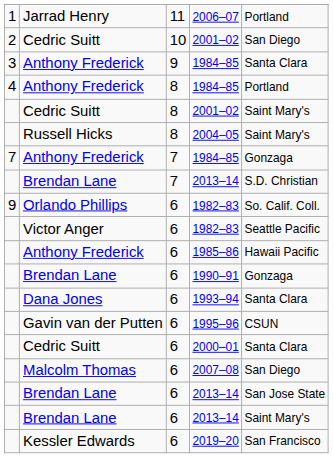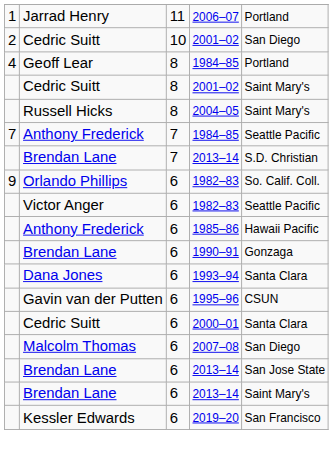 <table class="wikitable">
 <tr>
 </tr>
 <tr>
 <td>1</td>
 <td>Jarrad Henry</td>
 <td>11</td>
 <td style="font-size:80%;"><a href='#'>2006–07</a></td>
 <td style="font-size:80%;">Portland</td>
 </tr>
 <tr>
 <td>2</td>
 <td>Cedric Suitt</td>
 <td>10</td>
 <td style="font-size:80%;"><a href='#'>2001–02</a></td>
 <td style="font-size:80%;">San Diego</td>
 </tr>
 <tr>
-<td>3</td>
-<td><a href='#'>Anthony Frederick</a></td>
-<td>9</td>
-<td style="font-size:80%;"><a href='#'>1984–85</a></td>
-<td style="font-size:80%;">Santa Clara</td>
-</tr>
-<tr>
 <td>4</td>
-<td><a href='#'>Anthony Frederick</a></td>
+<td>Geoff Lear</td>
 <td>8</td>
 <td style="font-size:80%;"><a href='#'>1984–85</a></td>
 <td style="font-size:80%;">Portland</td>
 </tr>
 <tr>
 <td></td>
 <td>Cedric Suitt</td>
 <td>8</td>
 <td style="font-size:80%;"><a href='#'>2001–02</a></td>
 <td style="font-size:80%;">Saint Mary's</td>
 </tr>
 <tr>
 <td></td>
 <td>Russell Hicks</td>
 <td>8</td>
 <td style="font-size:80%;"><a href='#'>2004–05</a></td>
 <td style="font-size:80%;">Saint Mary's</td>
 </tr>
 <tr>
 <td>7</td>
 <td><a href='#'>Anthony Frederick</a></td>
 <td>7</td>
 <td style="font-size:80%;"><a href='#'>1984–85</a></td>
-<td style="font-size:80%;">Gonzaga</td>
+<td style="font-size:80%;">Seattle Pacific</td>
 </tr>
 <tr>
 <td></td>
 <td><a href='#'>Brendan Lane</a></td>
 <td>7</td>
 <td style="font-size:80%;"><a href='#'>2013–14</a></td>
 <td style="font-size:80%;">S.D. Christian</td>
 </tr>
 <tr>
 <td>9</td>
 <td><a href='#'>Orlando Phillips</a></td>
 <td>6</td>
 <td style="font-size:80%;"><a href='#'>1982–83</a></td>
 <td style="font-size:80%;">So. Calif. Coll.</td>
 </tr>
 <tr>
 <td></td>
 <td>Victor Anger</td>
 <td>6</td>
 <td style="font-size:80%;"><a href='#'>1982–83</a></td>
 <td style="font-size:80%;">Seattle Pacific</td>
 </tr>
 <tr>
 <td></td>
 <td><a href='#'>Anthony Frederick</a></td>
 <td>6</td>
 <td style="font-size:80%;"><a href='#'>1985–86</a></td>
 <td style="font-size:80%;">Hawaii Pacific</td>
 </tr>
 <tr>
 <td></td>
 <td><a href='#'>Brendan Lane</a></td>
 <td>6</td>
 <td style="font-size:80%;"><a href='#'>1990–91</a></td>
 <td style="font-size:80%;">Gonzaga</td>
 </tr>
 <tr>
 <td></td>
 <td><a href='#'>Dana Jones</a></td>
 <td>6</td>
 <td style="font-size:80%;"><a href='#'>1993–94</a></td>
 <td style="font-size:80%;">Santa Clara</td>
 </tr>
 <tr>
 <td></td>
 <td>Gavin van der Putten</td>
 <td>6</td>
 <td style="font-size:80%;"><a href='#'>1995–96</a></td>
 <td style="font-size:80%;">CSUN</td>
 </tr>
 <tr>
 <td></td>
 <td>Cedric Suitt</td>
 <td>6</td>
 <td style="font-size:80%;"><a href='#'>2000–01</a></td>
 <td style="font-size:80%;">Santa Clara</td>
 </tr>
 <tr>
 <td></td>
 <td><a href='#'>Malcolm Thomas</a></td>
 <td>6</td>
 <td style="font-size:80%;"><a href='#'>2007–08</a></td>
 <td style="font-size:80%;">San Diego</td>
 </tr>
 <tr>
 <td></td>
 <td><a href='#'>Brendan Lane</a></td>
 <td>6</td>
 <td style="font-size:80%;"><a href='#'>2013–14</a></td>
 <td style="font-size:80%;">San Jose State</td>
 </tr>
 <tr>
 <td></td>
 <td><a href='#'>Brendan Lane</a></td>
 <td>6</td>
 <td style="font-size:80%;"><a href='#'>2013–14</a></td>
 <td style="font-size:80%;">Saint Mary's</td>
 </tr>
 <tr>
 <td></td>
 <td>Kessler Edwards</td>
 <td>6</td>
 <td style="font-size:80%;"><a href='#'>2019–20</a></td>
 <td style="font-size:80%;">San Francisco</td>
 </tr>
 </table>
